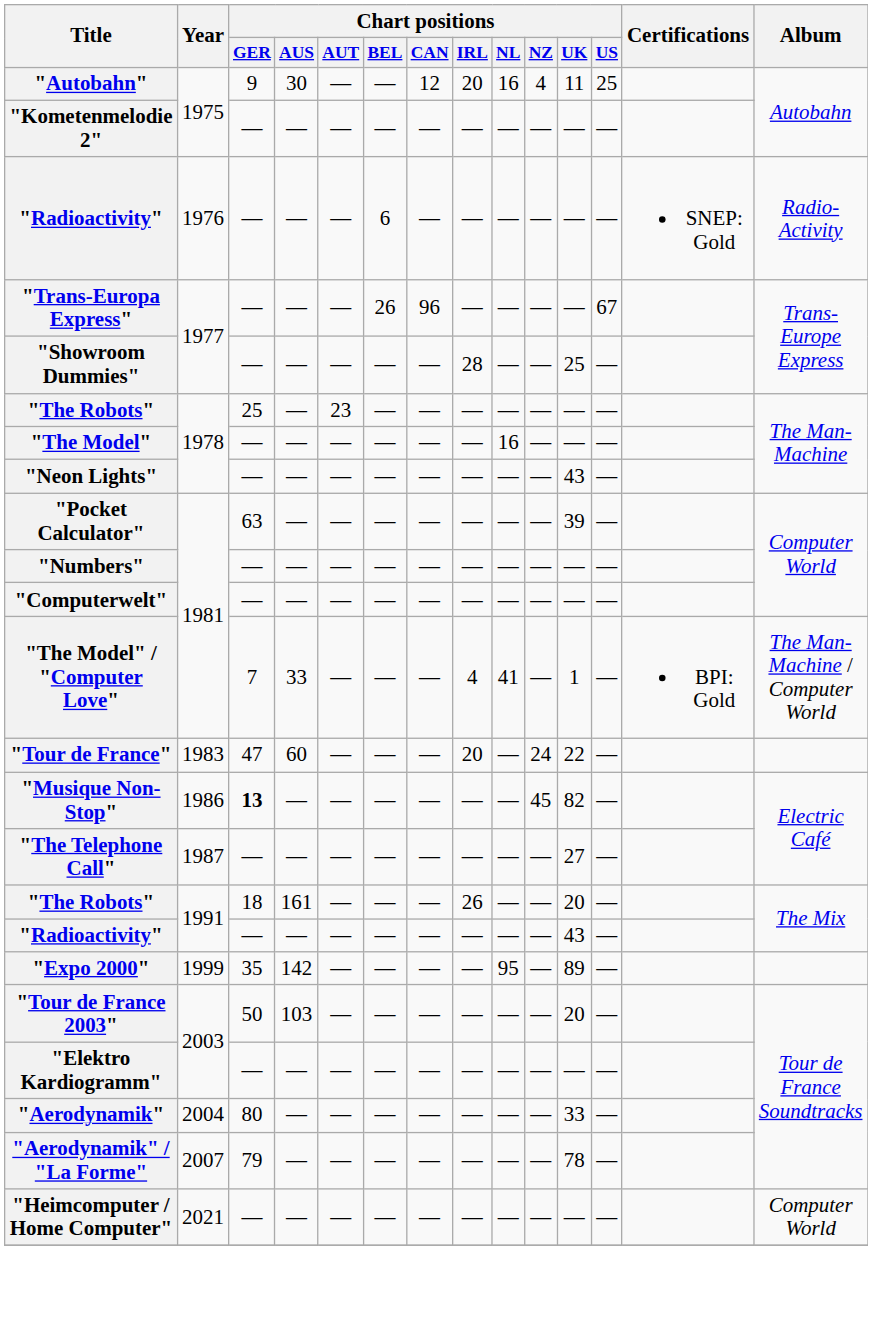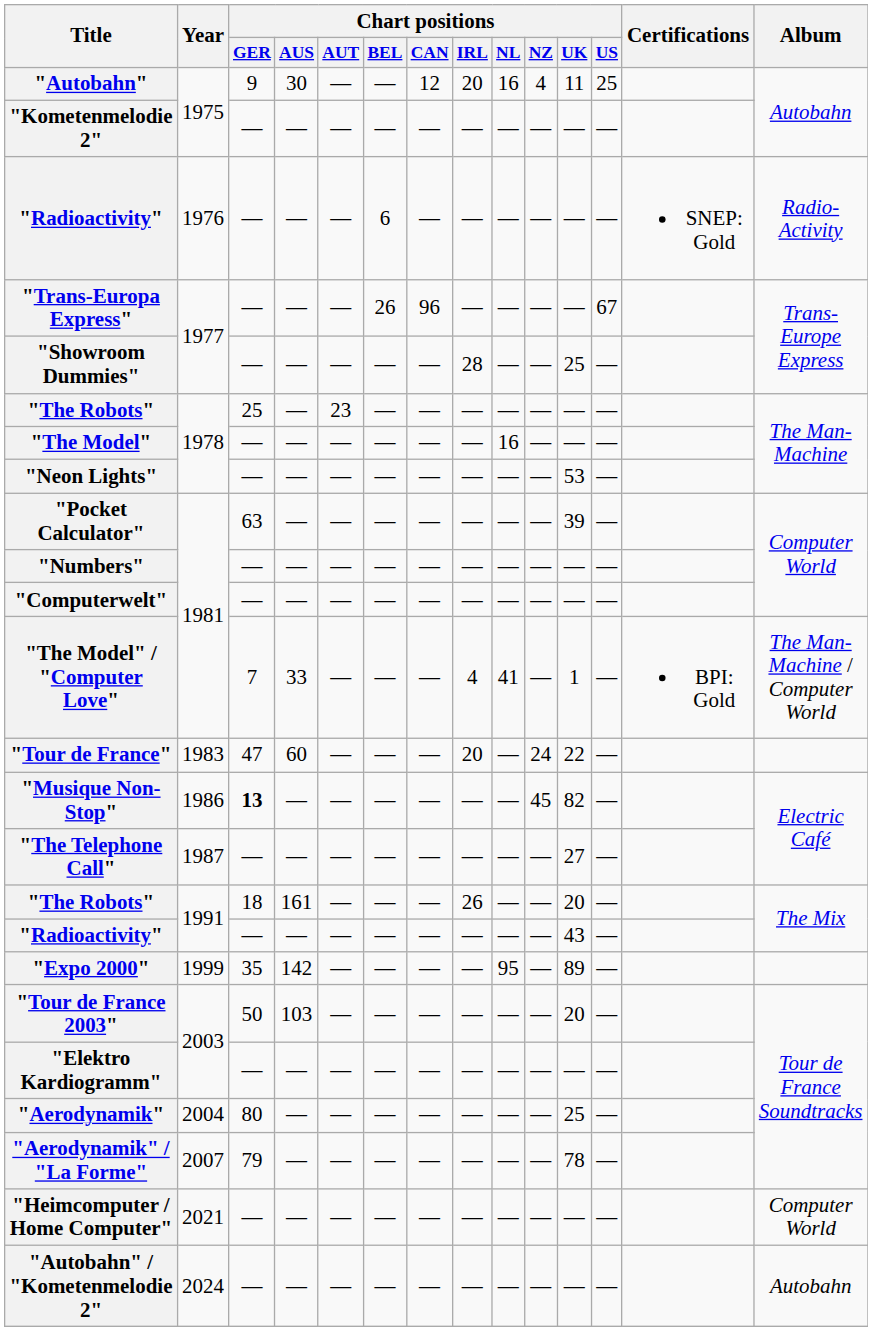 <table class="wikitable plainrowheaders" style=text-align:center;>
 <tr>
 <th scope="col" rowspan="2">Title</th>
 <th scope="col" rowspan="2">Year</th>
 <th scope="col" colspan="10">Chart positions</th>
 <th scope="col" rowspan="2">Certifications</th>
 <th scope="col" rowspan="2">Album</th>
 </tr>
 <tr style="font-size:smaller;">
 <th scope="col" width="31"><a href='#'>GER</a><br></th>
 <th scope="col" width="31"><a href='#'>AUS</a><br></th>
 <th scope="col" width="31"><a href='#'>AUT</a><br></th>
 <th scope="col" width="31"><a href='#'>BEL</a><br></th>
 <th scope="col" width="31"><a href='#'>CAN</a><br></th>
 <th scope="col" width="31"><a href='#'>IRL</a><br></th>
 <th scope="col" width="31"><a href='#'>NL</a><br></th>
 <th scope="col" width="31"><a href='#'>NZ</a><br></th>
 <th scope="col" width="31"><a href='#'>UK</a><br></th>
 <th scope="col" width="31"><a href='#'>US</a><br></th>
 </tr>
 <tr>
 <th scope="row">"<a href='#'>Autobahn</a>"</th>
 <td rowspan="2">1975</td>
 <td>9</td>
 <td>30</td>
 <td>—</td>
 <td>—</td>
 <td>12</td>
 <td>20</td>
 <td>16</td>
 <td>4</td>
 <td>11</td>
 <td>25</td>
 <td></td>
 <td rowspan="2"><em><a href='#'>Autobahn</a></em></td>
 </tr>
 <tr>
 <th scope="row">"Kometenmelodie 2"</th>
 <td>—</td>
 <td>—</td>
 <td>—</td>
 <td>—</td>
 <td>—</td>
 <td>—</td>
 <td>—</td>
 <td>—</td>
 <td>—</td>
 <td>—</td>
 <td></td>
 </tr>
 <tr>
 <th scope="row">"<a href='#'>Radioactivity</a>"</th>
 <td>1976</td>
 <td>—</td>
 <td>—</td>
 <td>—</td>
 <td>6</td>
 <td>—</td>
 <td>—</td>
 <td>—</td>
 <td>—</td>
 <td>—</td>
 <td>—</td>
 <td><br><ul><li>SNEP: Gold</li></ul></td>
 <td><em><a href='#'>Radio-Activity</a></em></td>
 </tr>
 <tr>
 <th scope="row">"<a href='#'>Trans-Europa Express</a>"</th>
 <td rowspan="2">1977</td>
 <td>—</td>
 <td>—</td>
 <td>—</td>
 <td>26</td>
 <td>96</td>
 <td>—</td>
 <td>—</td>
 <td>—</td>
 <td>—</td>
 <td>67</td>
 <td></td>
 <td rowspan="2"><em><a href='#'>Trans-Europe Express</a></em></td>
 </tr>
 <tr>
 <th scope="row">"Showroom Dummies"</th>
 <td>—</td>
 <td>—</td>
 <td>—</td>
 <td>—</td>
 <td>—</td>
 <td>28</td>
 <td>—</td>
 <td>—</td>
 <td>25</td>
 <td>—</td>
 <td></td>
 </tr>
 <tr>
 <th scope="row">"<a href='#'>The Robots</a>"</th>
 <td rowspan="3">1978</td>
 <td>25</td>
 <td>—</td>
 <td>23</td>
 <td>—</td>
 <td>—</td>
 <td>—</td>
 <td>—</td>
 <td>—</td>
 <td>—</td>
 <td>—</td>
 <td></td>
 <td rowspan="3"><em><a href='#'>The Man-Machine</a></em></td>
 </tr>
 <tr>
 <th scope="row">"<a href='#'>The Model</a>"</th>
 <td>—</td>
 <td>—</td>
 <td>—</td>
 <td>—</td>
 <td>—</td>
 <td>—</td>
 <td>16</td>
 <td>—</td>
 <td>—</td>
 <td>—</td>
 <td></td>
 </tr>
 <tr>
 <th scope="row">"Neon Lights"</th>
 <td>—</td>
 <td>—</td>
 <td>—</td>
 <td>—</td>
 <td>—</td>
 <td>—</td>
 <td>—</td>
 <td>—</td>
-<td>43</td>
+<td>53</td>
 <td>—</td>
 <td></td>
 </tr>
 <tr>
 <th scope="row">"Pocket Calculator"</th>
 <td rowspan="4">1981</td>
 <td>63</td>
 <td>—</td>
 <td>—</td>
 <td>—</td>
 <td>—</td>
 <td>—</td>
 <td>—</td>
 <td>—</td>
 <td>39</td>
 <td>—</td>
 <td></td>
 <td rowspan="3"><em><a href='#'>Computer World</a></em></td>
 </tr>
 <tr>
 <th scope="row">"Numbers"</th>
 <td>—</td>
 <td>—</td>
 <td>—</td>
 <td>—</td>
 <td>—</td>
 <td>—</td>
 <td>—</td>
 <td>—</td>
 <td>—</td>
 <td>—</td>
 <td></td>
 </tr>
 <tr>
 <th scope="row">"Computerwelt"</th>
 <td>—</td>
 <td>—</td>
 <td>—</td>
 <td>—</td>
 <td>—</td>
 <td>—</td>
 <td>—</td>
 <td>—</td>
 <td>—</td>
 <td>—</td>
 <td></td>
 </tr>
 <tr>
 <th scope="row">"The Model" / "<a href='#'>Computer Love</a>"</th>
 <td>7</td>
 <td>33</td>
 <td>—</td>
 <td>—</td>
 <td>—</td>
 <td>4</td>
 <td>41</td>
 <td>—</td>
 <td>1</td>
 <td>—</td>
 <td><br><ul><li>BPI: Gold</li></ul></td>
 <td><em><a href='#'>The Man-Machine</a></em> /<br><em>Computer World</em></td>
 </tr>
 <tr>
 <th scope="row">"<a href='#'>Tour de France</a>"</th>
 <td>1983</td>
 <td>47</td>
 <td>60</td>
 <td>—</td>
 <td>—</td>
 <td>—</td>
 <td>20</td>
 <td>—</td>
 <td>24</td>
 <td>22</td>
 <td>—</td>
 <td></td>
 <td></td>
 </tr>
 <tr>
 <th scope="row">"<a href='#'>Musique Non-Stop</a>"</th>
 <td>1986</td>
 <td><strong>13</strong></td>
 <td>—</td>
 <td>—</td>
 <td>—</td>
 <td>—</td>
 <td>—</td>
 <td>—</td>
 <td>45</td>
 <td>82</td>
 <td>—</td>
 <td></td>
 <td rowspan="2"><em><a href='#'>Electric Café</a></em></td>
 </tr>
 <tr>
 <th scope="row">"<a href='#'>The Telephone Call</a>"</th>
 <td>1987</td>
 <td>—</td>
 <td>—</td>
 <td>—</td>
 <td>—</td>
 <td>—</td>
 <td>—</td>
 <td>—</td>
 <td>—</td>
 <td>27</td>
 <td>—</td>
 <td></td>
 </tr>
 <tr>
 <th scope="row">"<a href='#'>The Robots</a>"</th>
 <td rowspan="2">1991</td>
 <td>18</td>
 <td>161</td>
 <td>—</td>
 <td>—</td>
 <td>—</td>
 <td>26</td>
 <td>—</td>
 <td>—</td>
 <td>20</td>
 <td>—</td>
 <td></td>
 <td rowspan="2"><em><a href='#'>The Mix</a></em></td>
 </tr>
 <tr>
 <th scope="row">"<a href='#'>Radioactivity</a>"</th>
 <td>—</td>
 <td>—</td>
 <td>—</td>
 <td>—</td>
 <td>—</td>
 <td>—</td>
 <td>—</td>
 <td>—</td>
 <td>43</td>
 <td>—</td>
 <td></td>
 </tr>
 <tr>
 <th scope="row">"<a href='#'>Expo 2000</a>"</th>
 <td>1999</td>
 <td>35</td>
 <td>142</td>
 <td>—</td>
 <td>—</td>
 <td>—</td>
 <td>—</td>
 <td>95</td>
 <td>—</td>
 <td>89</td>
 <td>—</td>
 <td></td>
 <td></td>
 </tr>
 <tr>
 <th scope="row">"<a href='#'>Tour de France 2003</a>"</th>
 <td rowspan="2">2003</td>
 <td>50</td>
 <td>103</td>
 <td>—</td>
 <td>—</td>
 <td>—</td>
 <td>—</td>
 <td>—</td>
 <td>—</td>
 <td>20</td>
 <td>—</td>
 <td></td>
 <td rowspan="4"><em><a href='#'>Tour de France Soundtracks</a></em></td>
 </tr>
 <tr>
 <th scope="row">"Elektro Kardiogramm"</th>
 <td>—</td>
 <td>—</td>
 <td>—</td>
 <td>—</td>
 <td>—</td>
 <td>—</td>
 <td>—</td>
 <td>—</td>
 <td>—</td>
 <td>—</td>
 <td></td>
 </tr>
 <tr>
 <th scope="row">"<a href='#'>Aerodynamik</a>"</th>
 <td>2004</td>
 <td>80</td>
 <td>—</td>
 <td>—</td>
 <td>—</td>
 <td>—</td>
 <td>—</td>
 <td>—</td>
 <td>—</td>
-<td>33</td>
+<td>25</td>
 <td>—</td>
 <td></td>
 </tr>
 <tr>
 <th scope="row"><a href='#'>"Aerodynamik" / "La Forme"</a></th>
 <td>2007</td>
 <td>79</td>
 <td>—</td>
 <td>—</td>
 <td>—</td>
 <td>—</td>
 <td>—</td>
 <td>—</td>
 <td>—</td>
 <td>78</td>
 <td>—</td>
 <td></td>
 </tr>
 <tr>
 <th scope="row">"Heimcomputer / Home Computer"</th>
 <td>2021</td>
 <td>—</td>
 <td>—</td>
 <td>—</td>
 <td>—</td>
 <td>—</td>
 <td>—</td>
 <td>—</td>
 <td>—</td>
 <td>—</td>
 <td>—</td>
 <td></td>
 <td><em>Computer World</em></td>
 </tr>
 <tr>
+<th scope="row">"Autobahn" / "Kometenmelodie 2"</th>
+<td>2024</td>
+<td>—</td>
+<td>—</td>
+<td>—</td>
+<td>—</td>
+<td>—</td>
+<td>—</td>
+<td>—</td>
+<td>—</td>
+<td>—</td>
+<td>—</td>
+<td></td>
+<td><em>Autobahn</em></td>
+</tr>
+<tr>
 </tr>
 </table>
